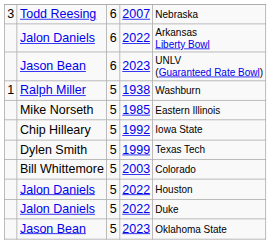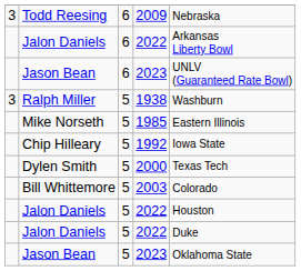 <table class="wikitable">
 <tr>
 </tr>
 <tr>
 <td>3</td>
 <td><a href='#'>Todd Reesing</a></td>
 <td><abbr>6</abbr></td>
-<td><a href='#'>2007</a></td>
+<td><a href='#'>2009</a></td>
 <td style="font-size:80%;">Nebraska</td>
 </tr>
 <tr>
 <td></td>
 <td><a href='#'>Jalon Daniels</a></td>
 <td><abbr>6</abbr></td>
 <td><a href='#'>2022</a></td>
 <td style="font-size:80%;">Arkansas<br><a href='#'>Liberty Bowl</a></td>
 </tr>
 <tr>
 <td></td>
 <td><a href='#'>Jason Bean</a></td>
 <td><abbr>6</abbr></td>
 <td><a href='#'>2023</a></td>
 <td style="font-size:80%;">UNLV<br>(<a href='#'>Guaranteed Rate Bowl</a>)</td>
 </tr>
 <tr>
-<td>1</td>
+<td>3</td>
 <td><a href='#'>Ralph Miller</a></td>
 <td><abbr>5</abbr></td>
 <td><a href='#'>1938</a></td>
 <td style="font-size:80%;">Washburn</td>
 </tr>
 <tr>
 <td></td>
 <td>Mike Norseth</td>
 <td><abbr>5</abbr></td>
 <td><a href='#'>1985</a></td>
 <td style="font-size:80%;">Eastern Illinois</td>
 </tr>
 <tr>
 <td></td>
 <td>Chip Hilleary</td>
 <td><abbr>5</abbr></td>
 <td><a href='#'>1992</a></td>
 <td style="font-size:80%;">Iowa State</td>
 </tr>
 <tr>
 <td></td>
 <td>Dylen Smith</td>
 <td><abbr>5</abbr></td>
-<td><a href='#'>1999</a></td>
+<td><a href='#'>2000</a></td>
 <td style="font-size:80%;">Texas Tech</td>
 </tr>
 <tr>
 <td></td>
 <td>Bill Whittemore</td>
 <td><abbr>5</abbr></td>
 <td><a href='#'>2003</a></td>
 <td style="font-size:80%;">Colorado</td>
 </tr>
 <tr>
 <td></td>
 <td><a href='#'>Jalon Daniels</a></td>
 <td><abbr>5</abbr></td>
 <td><a href='#'>2022</a></td>
 <td style="font-size:80%;">Houston</td>
 </tr>
 <tr>
 <td></td>
 <td><a href='#'>Jalon Daniels</a></td>
 <td><abbr>5</abbr></td>
 <td><a href='#'>2022</a></td>
 <td style="font-size:80%;">Duke</td>
 </tr>
 <tr>
 <td></td>
 <td><a href='#'>Jason Bean</a></td>
 <td><abbr>5</abbr></td>
 <td><a href='#'>2023</a></td>
 <td style="font-size:80%;">Oklahoma State</td>
 </tr>
 </table>
